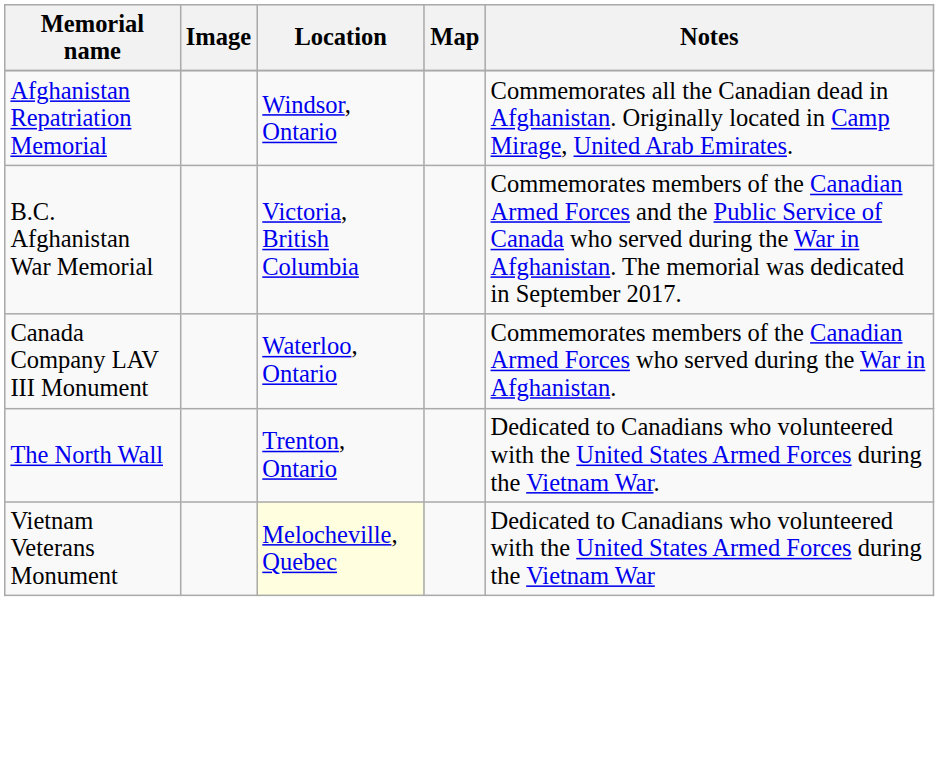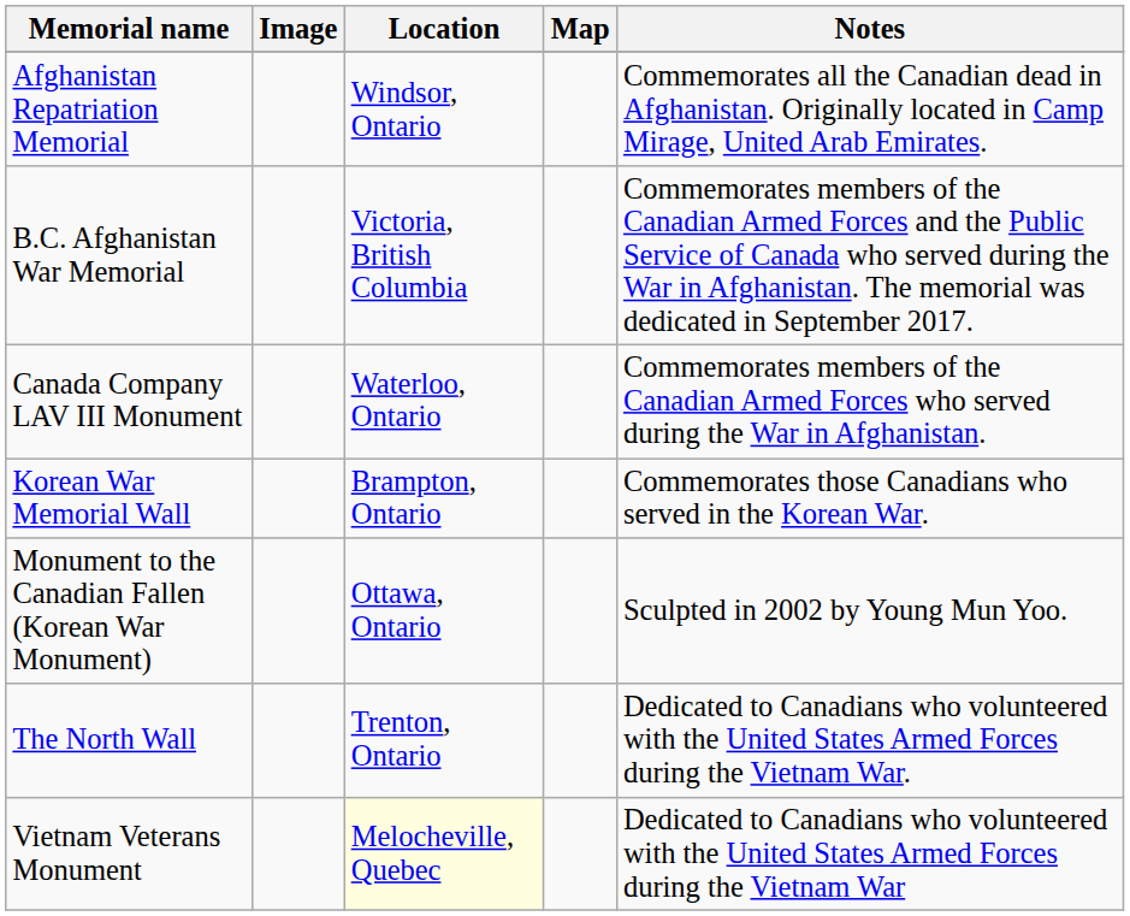 <table class="wikitable sortable sticky-header" border="1">
 <tr valign="middle">
 <th scope="col">Memorial name</th>
 <th scope="col" class="unsortable">Image</th>
 <th scope="col">Location</th>
 <th scope="col">Map</th>
 <th scope="col" class="unsortable">Notes</th>
 </tr>
 <tr>
 </tr>
 <tr>
 <td><a href='#'>Afghanistan Repatriation Memorial</a></td>
 <td></td>
 <td><a href='#'>Windsor</a>, <a href='#'>Ontario</a></td>
 <td></td>
 <td>Commemorates all the Canadian dead in <a href='#'>Afghanistan</a>. Originally located in <a href='#'>Camp Mirage</a>, <a href='#'>United Arab Emirates</a>.</td>
 </tr>
 <tr>
 <td>B.C. Afghanistan War Memorial</td>
 <td></td>
 <td><a href='#'>Victoria</a>, <a href='#'>British Columbia</a></td>
 <td></td>
 <td>Commemorates members of the <a href='#'>Canadian Armed Forces</a> and the <a href='#'>Public Service of Canada</a> who served during the <a href='#'>War in Afghanistan</a>. The memorial was dedicated in September 2017.</td>
 </tr>
 <tr>
 <td>Canada Company LAV III Monument</td>
 <td></td>
 <td><a href='#'>Waterloo</a>, <a href='#'>Ontario</a></td>
 <td></td>
 <td>Commemorates members of the <a href='#'>Canadian Armed Forces</a> who served during the <a href='#'>War in Afghanistan</a>.</td>
 </tr>
 <tr>
+<td><a href='#'>Korean War Memorial Wall</a></td>
+<td></td>
+<td><a href='#'>Brampton</a>, <a href='#'>Ontario</a></td>
+<td></td>
+<td>Commemorates those Canadians who served in the <a href='#'>Korean War</a>.</td>
+</tr>
+<tr>
+<td>Monument to the Canadian Fallen (Korean War Monument)</td>
+<td></td>
+<td><a href='#'>Ottawa</a>, <a href='#'>Ontario</a></td>
+<td></td>
+<td>Sculpted in 2002 by Young Mun Yoo.</td>
+</tr>
+<tr>
 <td><a href='#'>The North Wall</a></td>
 <td></td>
 <td><a href='#'>Trenton</a>, <a href='#'>Ontario</a></td>
 <td></td>
 <td>Dedicated to Canadians who volunteered with the <a href='#'>United States Armed Forces</a> during the <a href='#'>Vietnam War</a>.</td>
 </tr>
 <tr>
 <td>Vietnam Veterans Monument</td>
 <td></td>
 <td style="background: lightyellow;"><a href='#'>Melocheville</a>, <a href='#'>Quebec</a></td>
 <td></td>
 <td>Dedicated to Canadians who volunteered with the <a href='#'>United States Armed Forces</a> during the <a href='#'>Vietnam War</a></td>
 </tr>
 </table>
